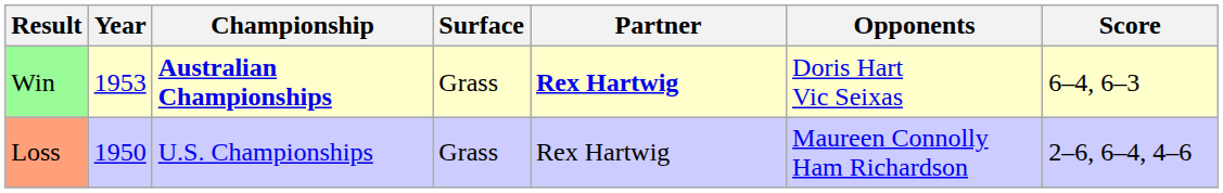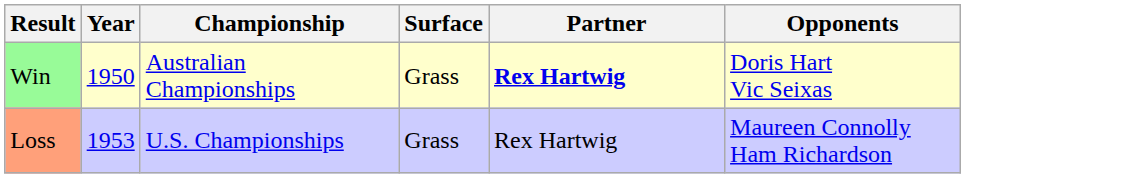 <table class="sortable wikitable">
 <tr>
 <th style="width:40px">Result</th>
 <th style="width:30px">Year</th>
 <th style="width:165px">Championship</th>
 <th style="width:50px">Surface</th>
 <th style="width:150px">Partner</th>
 <th style="width:150px">Opponents</th>
-<th style="width:100px" class="unsortable">Score</th>
 </tr>
 <tr style="background:#ffffcc">
 <td style="background:#98FB98">Win</td>
-<td><a href='#'>1953</a></td>
-<td><strong><a href='#'>Australian Championships</a></strong></td>
+<td><a href='#'>1950</a></td>
+<td><a href='#'>Australian Championships</a></td>
 <td>Grass</td>
 <td><strong> <a href='#'>Rex Hartwig</a></strong></td>
 <td> <a href='#'>Doris Hart</a> <br>  <a href='#'>Vic Seixas</a></td>
-<td>6–4, 6–3</td>
 </tr>
 <tr style="background:#ccccff">
 <td style="background:#FFA07A">Loss</td>
-<td><a href='#'>1950</a></td>
+<td><a href='#'>1953</a></td>
 <td><a href='#'>U.S. Championships</a></td>
 <td>Grass</td>
 <td> Rex Hartwig</td>
 <td> <a href='#'>Maureen Connolly</a> <br>  <a href='#'>Ham Richardson</a></td>
-<td>2–6, 6–4, 4–6</td>
 </tr>
 </table>
